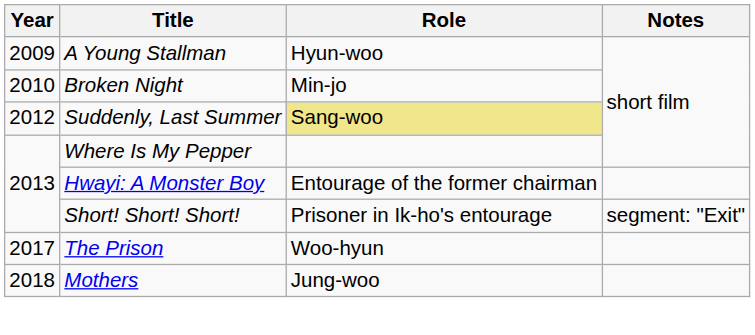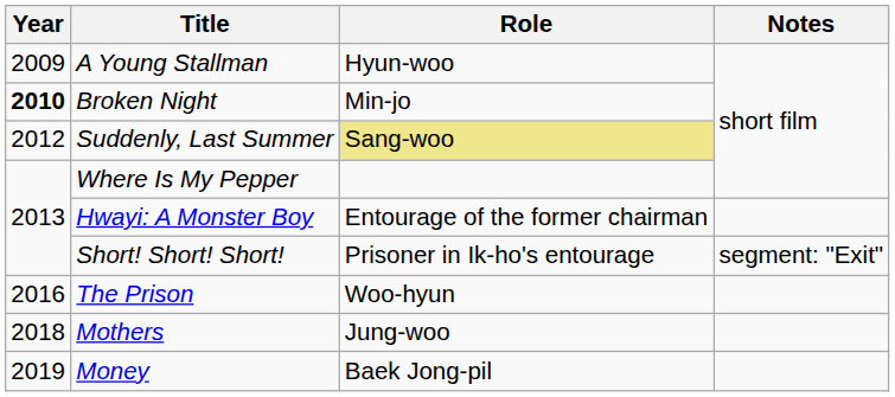 <table class="wikitable">
 <tr>
 <th>Year</th>
 <th>Title</th>
 <th>Role</th>
 <th>Notes</th>
 </tr>
 <tr>
 <td>2009</td>
 <td><em>A Young Stallman</em></td>
 <td>Hyun-woo</td>
 <td rowspan="4">short film</td>
 </tr>
 <tr>
-<td>2010</td>
+<td><strong>2010</strong></td>
 <td><em>Broken Night</em></td>
 <td>Min-jo</td>
 </tr>
 <tr>
 <td>2012</td>
 <td><em>Suddenly, Last Summer</em></td>
 <td style="background: khaki;">Sang-woo</td>
 </tr>
 <tr>
 <td rowspan=3>2013</td>
 <td><em>Where Is My Pepper</em></td>
 <td></td>
 </tr>
 <tr>
 <td><em><a href='#'>Hwayi: A Monster Boy</a></em></td>
 <td>Entourage of the former chairman</td>
 <td></td>
 </tr>
 <tr>
 <td><em>Short! Short! Short!</em></td>
 <td>Prisoner in Ik-ho's entourage</td>
 <td>segment: "Exit"</td>
 </tr>
 <tr>
-<td>2017</td>
+<td>2016</td>
 <td><em><a href='#'>The Prison</a></em></td>
 <td>Woo-hyun</td>
 <td></td>
 </tr>
 <tr>
 <td>2018</td>
 <td><em><a href='#'>Mothers</a></em></td>
 <td>Jung-woo</td>
 <td></td>
 </tr>
+<tr>
+<td>2019</td>
+<td><em><a href='#'>Money</a></em></td>
+<td>Baek Jong-pil</td>
+<td></td>
+</tr>
 </table>
